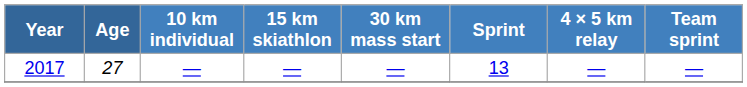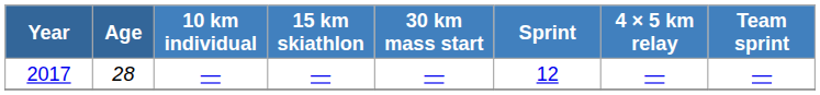 <table class="wikitable" style="font-size:95%; text-align:center; border:grey solid 1px; border-collapse:collapse; background:#ffffff;">
 <tr>
 <th style="background-color:#369; color:white; width:60px;"> Year </th>
 <th style="background-color:#369; color:white; width:40px;"> Age </th>
 <th style="background-color:#4180be; color:white; width:75px;"> 10 km <br> individual </th>
 <th style="background-color:#4180be; color:white; width:75px;"> 15 km <br> skiathlon </th>
 <th style="background-color:#4180be; color:white; width:75px;"> 30 km <br> mass start </th>
 <th style="background-color:#4180be; color:white; width:75px;"> Sprint </th>
 <th style="background-color:#4180be; color:white; width:75px;"> 4 × 5 km <br> relay </th>
 <th style="background-color:#4180be; color:white; width:75px;"> Team <br> sprint </th>
 </tr>
 <tr>
 <td><a href='#'>2017</a></td>
-<td><em>27</em></td>
+<td><em>28</em></td>
 <td><a href='#'>—</a></td>
 <td><a href='#'>—</a></td>
 <td><a href='#'>—</a></td>
-<td><a href='#'>13</a></td>
+<td><a href='#'>12</a></td>
 <td><a href='#'>—</a></td>
 <td><a href='#'>—</a></td>
 </tr>
 <tr>
 </tr>
 </table>
